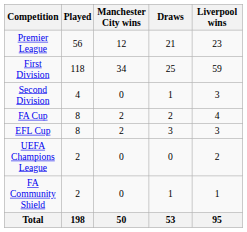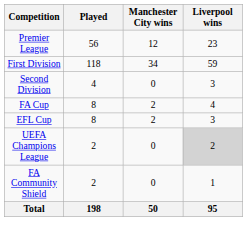 <table class="wikitable" style="width:45%; text-align:center">
 <tr>
 <th style="width: 25%;">Competition</th>
 <th>Played</th>
 <th style="width: 25%;">Manchester City wins</th>
-<th style="width: 25%;">Draws</th>
 <th style="width: 25%;">Liverpool wins</th>
 </tr>
 <tr>
 <td><a href='#'>Premier League</a></td>
 <td>56</td>
 <td>12</td>
-<td>21</td>
 <td>23</td>
 </tr>
 <tr>
 <td><a href='#'>First Division</a></td>
 <td>118</td>
 <td>34</td>
-<td>25</td>
 <td>59</td>
 </tr>
 <tr>
 <td><a href='#'>Second Division</a></td>
 <td>4</td>
 <td>0</td>
-<td>1</td>
 <td>3</td>
 </tr>
 <tr>
 <td><a href='#'>FA Cup</a></td>
 <td>8</td>
-<td>2</td>
 <td>2</td>
 <td>4</td>
 </tr>
 <tr>
 <td><a href='#'>EFL Cup</a></td>
 <td>8</td>
 <td>2</td>
 <td>3</td>
-<td>3</td>
 </tr>
 <tr>
 <td><a href='#'>UEFA Champions League</a></td>
 <td>2</td>
 <td>0</td>
-<td>0</td>
-<td>2</td>
+<td style="background: lightgrey;">2</td>
 </tr>
 <tr>
 <td><a href='#'>FA Community Shield</a></td>
 <td>2</td>
 <td>0</td>
 <td>1</td>
-<td>1</td>
 </tr>
 <tr>
 <th>Total</th>
 <th>198</th>
 <th>50</th>
-<th>53</th>
 <th>95</th>
 </tr>
 </table>
